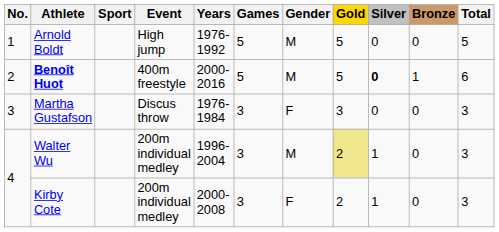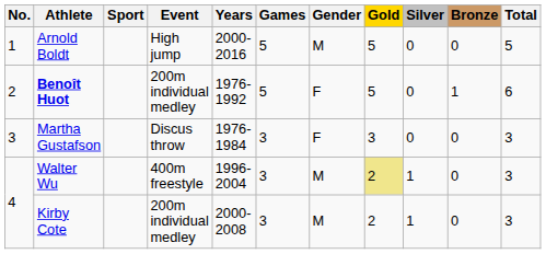 <table class="wikitable sortable">
 <tr>
 <th>No.</th>
 <th>Athlete</th>
 <th>Sport</th>
 <th>Event</th>
 <th>Years</th>
 <th>Games</th>
 <th>Gender</th>
 <th style="background:gold; width:4.0em; font-weight:bold;">Gold</th>
 <th style="background:silver; width:4.0em; font-weight:bold;">Silver</th>
 <th style="background:#c96; width:4.0em; font-weight:bold;">Bronze</th>
 <th style="width:4.0em;">Total</th>
 </tr>
 <tr>
 <td>1</td>
 <td><a href='#'>Arnold Boldt</a></td>
 <td></td>
 <td>High jump</td>
-<td>1976-1992</td>
+<td>2000-2016</td>
 <td>5</td>
 <td>M</td>
 <td>5</td>
 <td>0</td>
 <td>0</td>
 <td>5</td>
 </tr>
 <tr>
 <td>2</td>
 <td><strong><a href='#'>Benoît Huot</a></strong></td>
 <td></td>
-<td>400m freestyle</td>
-<td>2000-2016</td>
+<td>200m individual medley</td>
+<td>1976-1992</td>
 <td>5</td>
-<td>M</td>
+<td>F</td>
 <td>5</td>
-<td><strong>0</strong></td>
+<td>0</td>
 <td>1</td>
 <td>6</td>
 </tr>
 <tr>
 <td>3</td>
 <td><a href='#'>Martha Gustafson</a></td>
 <td></td>
 <td>Discus throw</td>
 <td>1976-1984</td>
 <td>3</td>
 <td>F</td>
 <td>3</td>
 <td>0</td>
 <td>0</td>
 <td>3</td>
 </tr>
 <tr>
 <td rowspan="2">4</td>
 <td><a href='#'>Walter Wu</a></td>
 <td></td>
-<td>200m individual medley</td>
+<td>400m freestyle</td>
 <td>1996-2004</td>
 <td>3</td>
 <td>M</td>
 <td style="background: khaki;">2</td>
 <td>1</td>
 <td>0</td>
 <td>3</td>
 </tr>
 <tr>
 <td><a href='#'>Kirby Cote</a></td>
 <td></td>
 <td>200m individual medley</td>
 <td>2000-2008</td>
 <td>3</td>
-<td>F</td>
+<td>M</td>
 <td>2</td>
 <td>1</td>
 <td>0</td>
 <td>3</td>
 </tr>
 </table>
